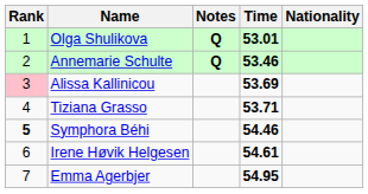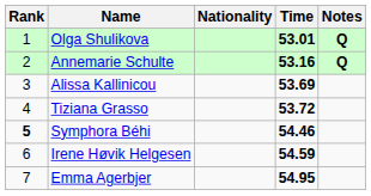 <table class="wikitable sortable" style="text-align:center">
 <tr>
 <th>Rank</th>
 <th>Name</th>
+<th>Nationality</th>
+<th>Time</th>
 <th>Notes</th>
-<th>Time</th>
-<th>Nationality</th>
 </tr>
 <tr bgcolor=ccffcc>
 <td>1</td>
 <td align=left><a href='#'>Olga Shulikova</a></td>
+<td align=left></td>
+<td><strong>53.01</strong></td>
 <td><strong>Q</strong></td>
-<td><strong>53.01</strong></td>
-<td align=left></td>
 </tr>
 <tr bgcolor=ccffcc>
 <td>2</td>
 <td align=left><a href='#'>Annemarie Schulte</a></td>
+<td align=left></td>
+<td><strong>53.16</strong></td>
 <td><strong>Q</strong></td>
-<td><strong>53.46</strong></td>
-<td align=left></td>
 </tr>
 <tr>
-<td style="background: pink;">3</td>
+<td>3</td>
 <td align=left><a href='#'>Alissa Kallinicou</a></td>
+<td align=left></td>
+<td><strong>53.69</strong></td>
 <td></td>
-<td><strong>53.69</strong></td>
-<td align=left></td>
 </tr>
 <tr>
 <td>4</td>
 <td align=left><a href='#'>Tiziana Grasso</a></td>
+<td align=left></td>
+<td><strong>53.72</strong></td>
 <td></td>
-<td><strong>53.71</strong></td>
-<td align=left></td>
 </tr>
 <tr>
 <td><strong>5</strong></td>
 <td align=left><a href='#'>Symphora Béhi</a></td>
+<td align=left></td>
+<td><strong>54.46</strong></td>
 <td></td>
-<td><strong>54.46</strong></td>
-<td align=left></td>
 </tr>
 <tr>
 <td>6</td>
 <td align=left><a href='#'>Irene Høvik Helgesen</a></td>
+<td align=left></td>
+<td><strong>54.59</strong></td>
 <td></td>
-<td><strong>54.61</strong></td>
-<td align=left></td>
 </tr>
 <tr>
 <td>7</td>
 <td align=left><a href='#'>Emma Agerbjer</a></td>
+<td align=left></td>
+<td><strong>54.95</strong></td>
 <td></td>
-<td><strong>54.95</strong></td>
-<td align=left></td>
 </tr>
 </table>
